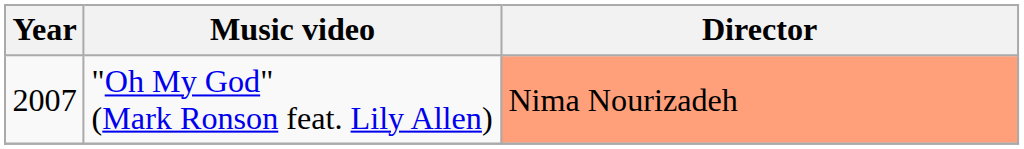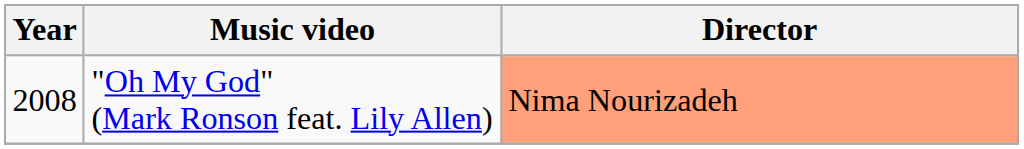 <table class="wikitable">
 <tr>
 <th>Year</th>
 <th width="200px">Music video</th>
 <th width="250px">Director</th>
 </tr>
 <tr>
-<td>2007</td>
+<td>2008</td>
 <td>"<a href='#'>Oh My God</a>"<br>(<a href='#'>Mark Ronson</a> feat. <a href='#'>Lily Allen</a>)</td>
 <td style="background: lightsalmon;">Nima Nourizadeh</td>
 </tr>
 <tr>
 </tr>
 </table>
